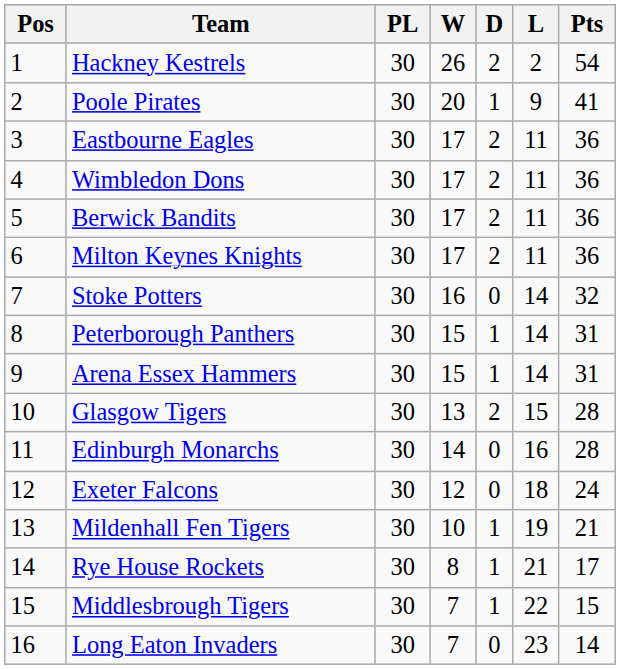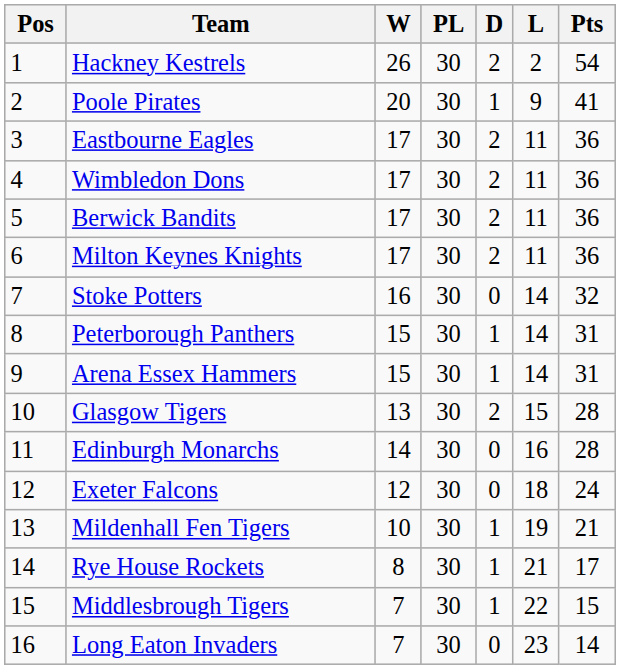 <table class=wikitable width="400">
 <tr>
 <th>Pos</th>
 <th>Team</th>
+<th>W</th>
 <th>PL</th>
-<th>W</th>
 <th>D</th>
 <th>L</th>
 <th>Pts</th>
 </tr>
 <tr>
 <td>1</td>
 <td><a href='#'>Hackney Kestrels</a></td>
+<td align="center">26</td>
 <td align="center">30</td>
-<td align="center">26</td>
 <td align="center">2</td>
 <td align="center">2</td>
 <td align="center">54</td>
 </tr>
 <tr>
 <td>2</td>
 <td><a href='#'>Poole Pirates</a></td>
+<td align="center">20</td>
 <td align="center">30</td>
-<td align="center">20</td>
 <td align="center">1</td>
 <td align="center">9</td>
 <td align="center">41</td>
 </tr>
 <tr>
 <td>3</td>
 <td><a href='#'>Eastbourne Eagles</a></td>
+<td align="center">17</td>
 <td align="center">30</td>
-<td align="center">17</td>
 <td align="center">2</td>
 <td align="center">11</td>
 <td align="center">36</td>
 </tr>
 <tr>
 <td>4</td>
 <td><a href='#'>Wimbledon Dons</a></td>
+<td align="center">17</td>
 <td align="center">30</td>
-<td align="center">17</td>
 <td align="center">2</td>
 <td align="center">11</td>
 <td align="center">36</td>
 </tr>
 <tr>
 <td>5</td>
 <td><a href='#'>Berwick Bandits</a></td>
+<td align="center">17</td>
 <td align="center">30</td>
-<td align="center">17</td>
 <td align="center">2</td>
 <td align="center">11</td>
 <td align="center">36</td>
 </tr>
 <tr>
 <td>6</td>
 <td><a href='#'>Milton Keynes Knights</a></td>
+<td align="center">17</td>
 <td align="center">30</td>
-<td align="center">17</td>
 <td align="center">2</td>
 <td align="center">11</td>
 <td align="center">36</td>
 </tr>
 <tr>
 <td>7</td>
 <td><a href='#'>Stoke Potters</a></td>
+<td align="center">16</td>
 <td align="center">30</td>
-<td align="center">16</td>
 <td align="center">0</td>
 <td align="center">14</td>
 <td align="center">32</td>
 </tr>
 <tr>
 <td>8</td>
 <td><a href='#'>Peterborough Panthers</a></td>
+<td align="center">15</td>
 <td align="center">30</td>
-<td align="center">15</td>
 <td align="center">1</td>
 <td align="center">14</td>
 <td align="center">31</td>
 </tr>
 <tr>
 <td>9</td>
 <td><a href='#'>Arena Essex Hammers</a></td>
+<td align="center">15</td>
 <td align="center">30</td>
-<td align="center">15</td>
 <td align="center">1</td>
 <td align="center">14</td>
 <td align="center">31</td>
 </tr>
 <tr>
 <td>10</td>
 <td><a href='#'>Glasgow Tigers</a></td>
+<td align="center">13</td>
 <td align="center">30</td>
-<td align="center">13</td>
 <td align="center">2</td>
 <td align="center">15</td>
 <td align="center">28</td>
 </tr>
 <tr>
 <td>11</td>
 <td><a href='#'>Edinburgh Monarchs</a></td>
+<td align="center">14</td>
 <td align="center">30</td>
-<td align="center">14</td>
 <td align="center">0</td>
 <td align="center">16</td>
 <td align="center">28</td>
 </tr>
 <tr>
 <td>12</td>
 <td><a href='#'>Exeter Falcons</a></td>
+<td align="center">12</td>
 <td align="center">30</td>
-<td align="center">12</td>
 <td align="center">0</td>
 <td align="center">18</td>
 <td align="center">24</td>
 </tr>
 <tr>
 <td>13</td>
 <td><a href='#'>Mildenhall Fen Tigers</a></td>
+<td align="center">10</td>
 <td align="center">30</td>
-<td align="center">10</td>
 <td align="center">1</td>
 <td align="center">19</td>
 <td align="center">21</td>
 </tr>
 <tr>
 <td>14</td>
 <td><a href='#'>Rye House Rockets</a></td>
+<td align="center">8</td>
 <td align="center">30</td>
-<td align="center">8</td>
 <td align="center">1</td>
 <td align="center">21</td>
 <td align="center">17</td>
 </tr>
 <tr>
 <td>15</td>
 <td><a href='#'>Middlesbrough Tigers</a></td>
+<td align="center">7</td>
 <td align="center">30</td>
-<td align="center">7</td>
 <td align="center">1</td>
 <td align="center">22</td>
 <td align="center">15</td>
 </tr>
 <tr>
 <td>16</td>
 <td><a href='#'>Long Eaton Invaders</a></td>
+<td align="center">7</td>
 <td align="center">30</td>
-<td align="center">7</td>
 <td align="center">0</td>
 <td align="center">23</td>
 <td align="center">14</td>
 </tr>
 </table>
